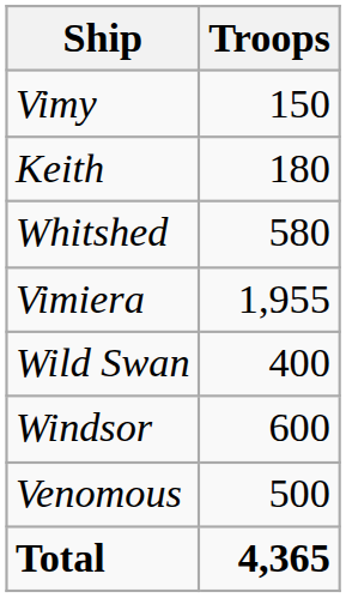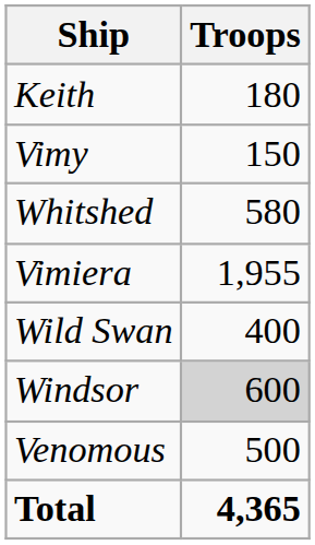 <table class="wikitable" style="float:right; margin:0 0 1em 1em;">
 <tr>
 <th>Ship</th>
 <th>Troops</th>
 </tr>
 <tr>
+<td><em>Keith</em></td>
+<td align="right">180</td>
+</tr>
+<tr>
 <td><em>Vimy</em></td>
 <td align="right">150</td>
-</tr>
-<tr>
-<td><em>Keith</em></td>
-<td align="right">180</td>
 </tr>
 <tr>
 <td><em>Whitshed</em></td>
 <td align="right">580</td>
 </tr>
 <tr>
 <td><em>Vimiera</em></td>
 <td align="right">1,955</td>
 </tr>
 <tr>
 <td><em>Wild Swan</em></td>
 <td align="right">400</td>
 </tr>
 <tr>
 <td><em>Windsor</em></td>
-<td align="right">600</td>
+<td align="right" style="background: lightgrey;">600</td>
 </tr>
 <tr>
 <td><em>Venomous</em></td>
 <td align="right">500</td>
 </tr>
 <tr>
 <td><strong>Total</strong></td>
 <td align="right"><strong>4,365</strong></td>
 </tr>
 </table>
